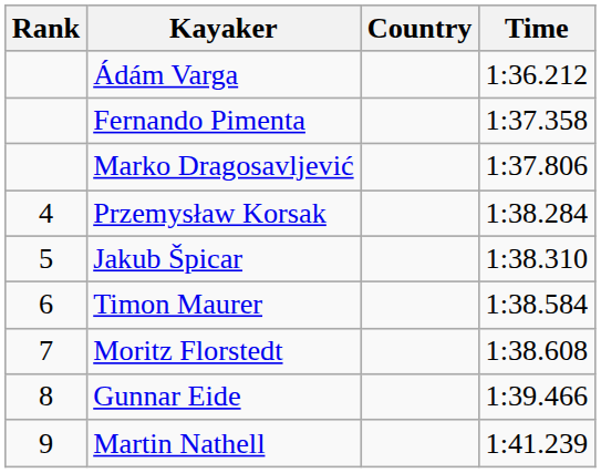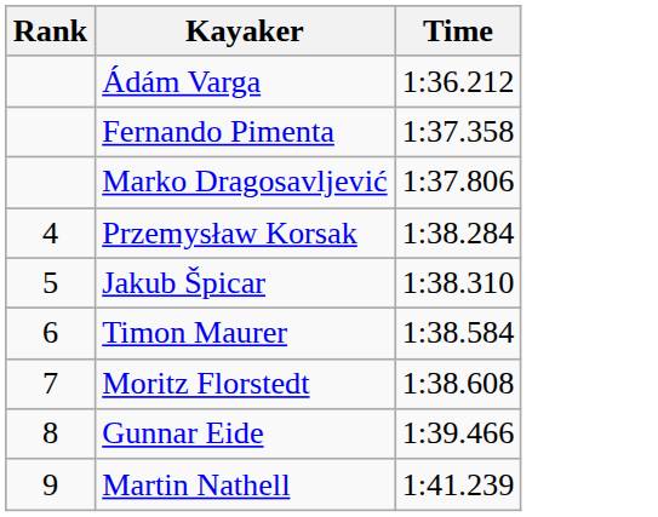 <table class="wikitable" style="text-align:center">
 <tr>
 <th>Rank</th>
 <th>Kayaker</th>
-<th>Country</th>
 <th>Time</th>
 </tr>
 <tr>
 <td></td>
 <td align=left><a href='#'>Ádám Varga</a></td>
-<td align=left></td>
 <td>1:36.212 <strong></strong></td>
 </tr>
 <tr>
 <td></td>
 <td align=left><a href='#'>Fernando Pimenta</a></td>
-<td align=left></td>
 <td>1:37.358</td>
 </tr>
 <tr>
 <td></td>
 <td align=left><a href='#'>Marko Dragosavljević</a></td>
-<td align=left></td>
 <td>1:37.806</td>
 </tr>
 <tr>
 <td>4</td>
 <td align=left><a href='#'>Przemysław Korsak</a></td>
-<td align=left></td>
 <td>1:38.284</td>
 </tr>
 <tr>
 <td>5</td>
 <td align=left><a href='#'>Jakub Špicar</a></td>
-<td align=left></td>
 <td>1:38.310</td>
 </tr>
 <tr>
 <td>6</td>
 <td align=left><a href='#'>Timon Maurer</a></td>
-<td align=left></td>
 <td>1:38.584</td>
 </tr>
 <tr>
 <td>7</td>
 <td align=left><a href='#'>Moritz Florstedt</a></td>
-<td align=left></td>
 <td>1:38.608</td>
 </tr>
 <tr>
 <td>8</td>
 <td align=left><a href='#'>Gunnar Eide</a></td>
-<td align=left></td>
 <td>1:39.466</td>
 </tr>
 <tr>
 <td>9</td>
 <td align=left><a href='#'>Martin Nathell</a></td>
-<td align=left></td>
 <td>1:41.239</td>
 </tr>
 </table>
